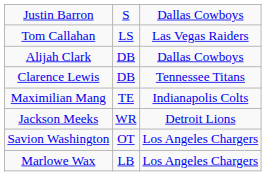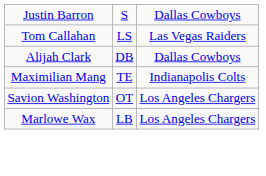 <table class="wikitable" style="text-align:center">
 <tr>
 <td><a href='#'>Justin Barron</a></td>
 <td><a href='#'>S</a></td>
 <td><a href='#'>Dallas Cowboys</a></td>
 </tr>
 <tr>
 <td><a href='#'>Tom Callahan</a></td>
 <td><a href='#'>LS</a></td>
 <td><a href='#'>Las Vegas Raiders</a></td>
 </tr>
 <tr>
 <td><a href='#'>Alijah Clark</a></td>
 <td><a href='#'>DB</a></td>
 <td><a href='#'>Dallas Cowboys</a></td>
 </tr>
 <tr>
-<td><a href='#'>Clarence Lewis</a></td>
-<td><a href='#'>DB</a></td>
-<td><a href='#'>Tennessee Titans</a></td>
-</tr>
-<tr>
 <td><a href='#'>Maximilian Mang</a></td>
 <td><a href='#'>TE</a></td>
 <td><a href='#'>Indianapolis Colts</a></td>
-</tr>
-<tr>
-<td><a href='#'>Jackson Meeks</a></td>
-<td><a href='#'>WR</a></td>
-<td><a href='#'>Detroit Lions</a></td>
 </tr>
 <tr>
 <td><a href='#'>Savion Washington</a></td>
 <td><a href='#'>OT</a></td>
 <td><a href='#'>Los Angeles Chargers</a></td>
 </tr>
 <tr>
 <td><a href='#'>Marlowe Wax</a></td>
 <td><a href='#'>LB</a></td>
 <td><a href='#'>Los Angeles Chargers</a></td>
 </tr>
 </table>
